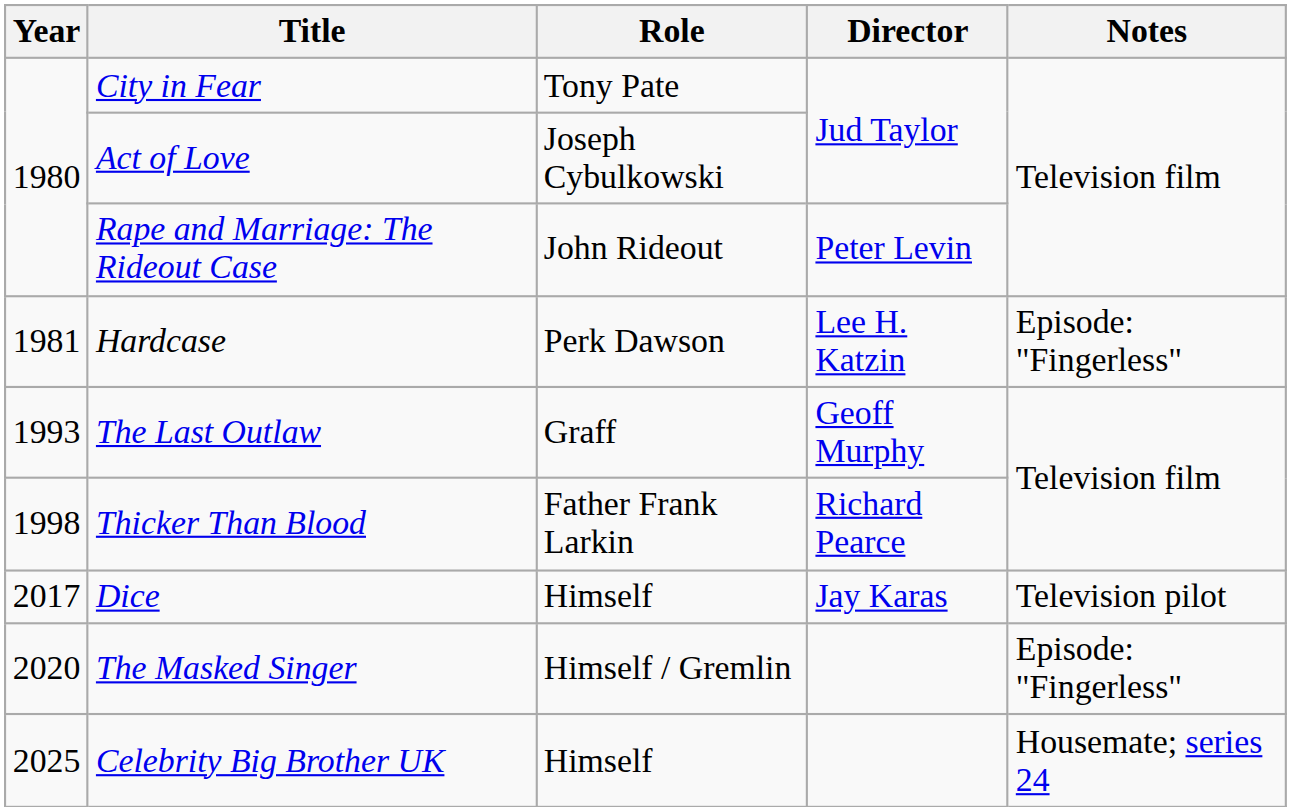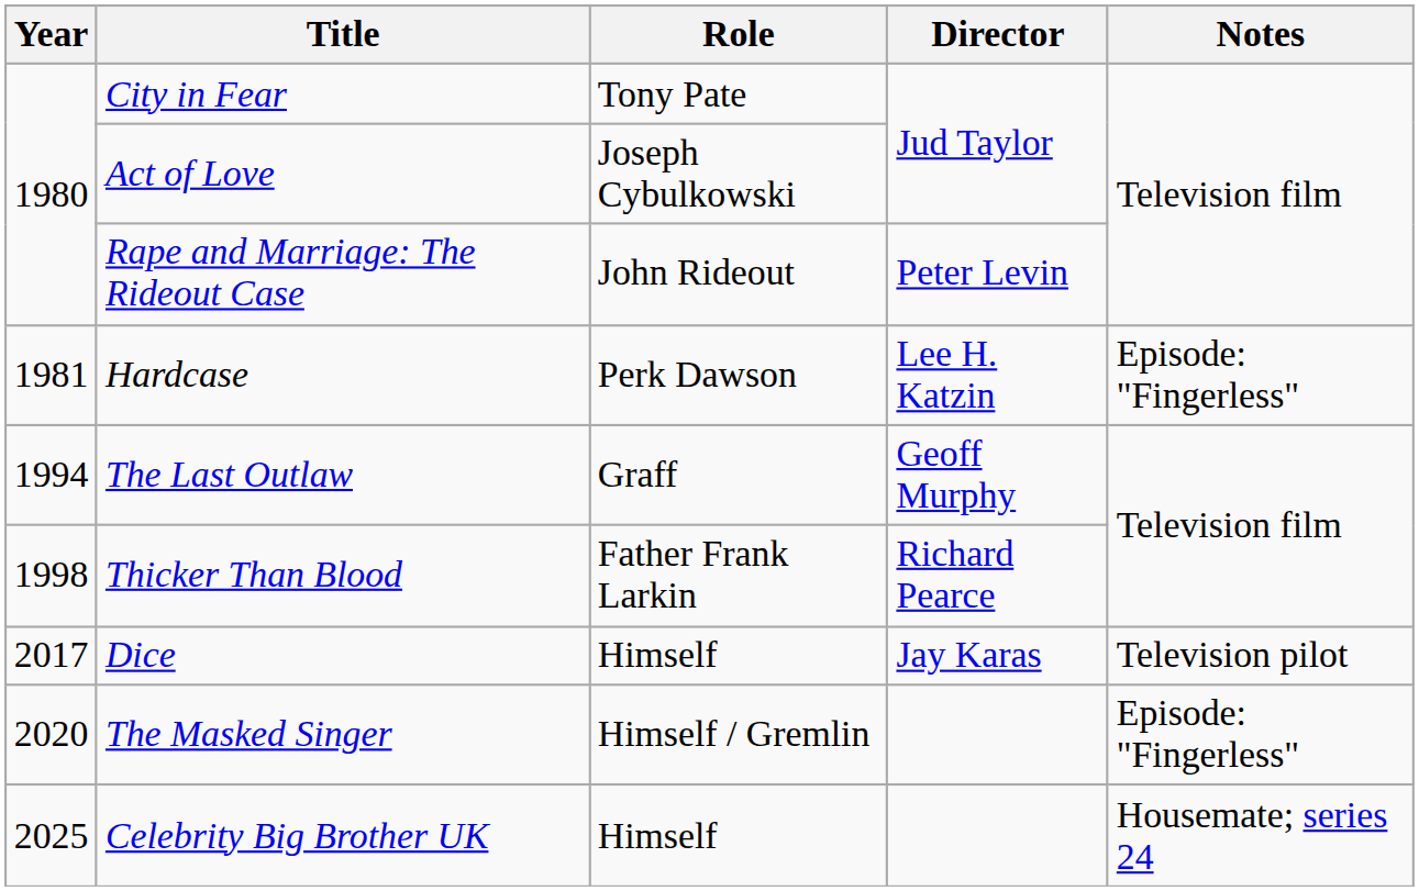 <table class="wikitable sortable">
 <tr>
 <th>Year</th>
 <th>Title</th>
 <th>Role</th>
 <th>Director</th>
 <th>Notes</th>
 </tr>
 <tr>
 <td rowspan="3">1980</td>
 <td><em><a href='#'>City in Fear</a></em></td>
 <td>Tony Pate</td>
 <td rowspan="2"><a href='#'>Jud Taylor</a></td>
 <td rowspan=3>Television film</td>
 </tr>
 <tr>
 <td><em><a href='#'>Act of Love</a></em></td>
 <td>Joseph Cybulkowski</td>
 </tr>
 <tr>
 <td><em><a href='#'>Rape and Marriage: The Rideout Case</a></em></td>
 <td>John Rideout</td>
 <td><a href='#'>Peter Levin</a></td>
 </tr>
 <tr>
 <td>1981</td>
 <td><em>Hardcase</em></td>
 <td>Perk Dawson</td>
 <td><a href='#'>Lee H. Katzin</a></td>
 <td>Episode: "Fingerless"</td>
 </tr>
 <tr>
-<td>1993</td>
+<td>1994</td>
 <td data-sort-value="Last Outlaw, The"><em><a href='#'>The Last Outlaw</a></em></td>
 <td>Graff</td>
 <td><a href='#'>Geoff Murphy</a></td>
 <td rowspan=2>Television film</td>
 </tr>
 <tr>
 <td>1998</td>
 <td><em><a href='#'>Thicker Than Blood</a></em></td>
 <td>Father Frank Larkin</td>
 <td><a href='#'>Richard Pearce</a></td>
 </tr>
 <tr>
 <td>2017</td>
 <td><em><a href='#'>Dice</a></em></td>
 <td>Himself</td>
 <td><a href='#'>Jay Karas</a></td>
 <td>Television pilot</td>
 </tr>
 <tr>
 <td>2020</td>
 <td data-sort-value="Masked Singer, The"><em><a href='#'>The Masked Singer</a></em></td>
 <td>Himself / Gremlin</td>
 <td></td>
 <td>Episode: "Fingerless"</td>
 </tr>
 <tr>
 <td>2025</td>
 <td><em><a href='#'>Celebrity Big Brother UK</a></em></td>
 <td>Himself</td>
 <td></td>
 <td>Housemate; <a href='#'>series 24</a></td>
 </tr>
 </table>
